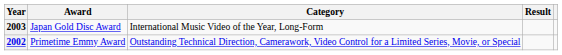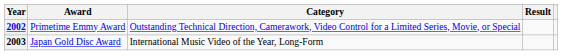 <table class="wikitable sortable plainrowheaders">
 <tr>
 <th scope="col">Year</th>
 <th scope="col">Award</th>
 <th scope="col">Category</th>
 <th scope="col">Result</th>
 <th scope="col"></th>
 </tr>
 <tr>
+<th scope="row"><a href='#'>2002</a></th>
+<td><a href='#'>Primetime Emmy Award</a></td>
+<td><a href='#'>Outstanding Technical Direction, Camerawork, Video Control for a Limited Series, Movie, or Special</a></td>
+<td></td>
+<td align="center"></td>
+</tr>
+<tr>
 <th scope="row">2003</th>
 <td><a href='#'>Japan Gold Disc Award</a></td>
 <td>International Music Video of the Year, Long-Form</td>
 <td></td>
 <td align="center"></td>
 </tr>
-<tr>
-<th scope="row"><a href='#'>2002</a></th>
-<td><a href='#'>Primetime Emmy Award</a></td>
-<td><a href='#'>Outstanding Technical Direction, Camerawork, Video Control for a Limited Series, Movie, or Special</a></td>
-<td></td>
-<td align="center"></td>
-</tr>
 </table>
